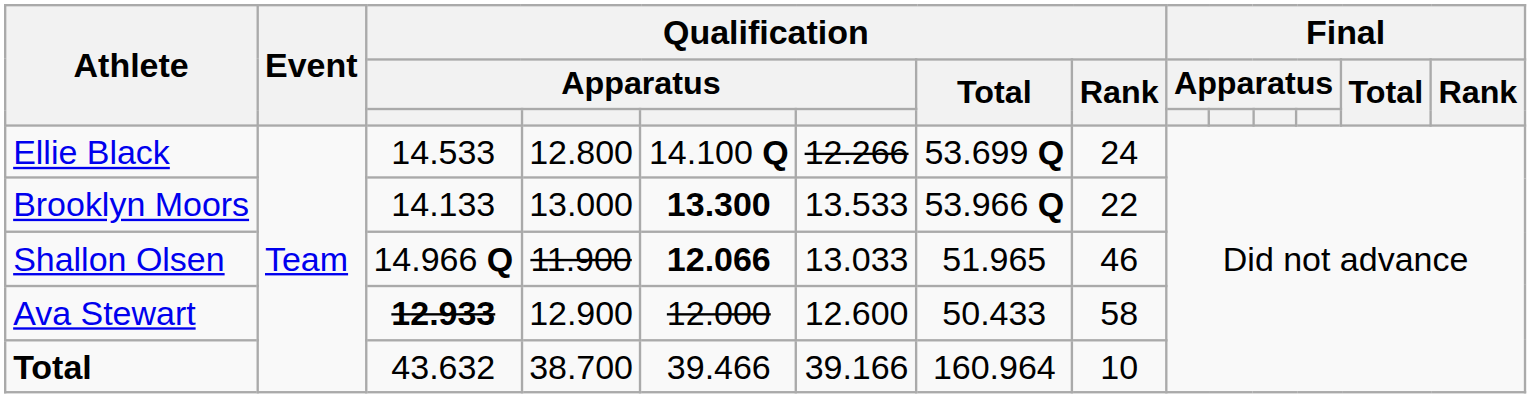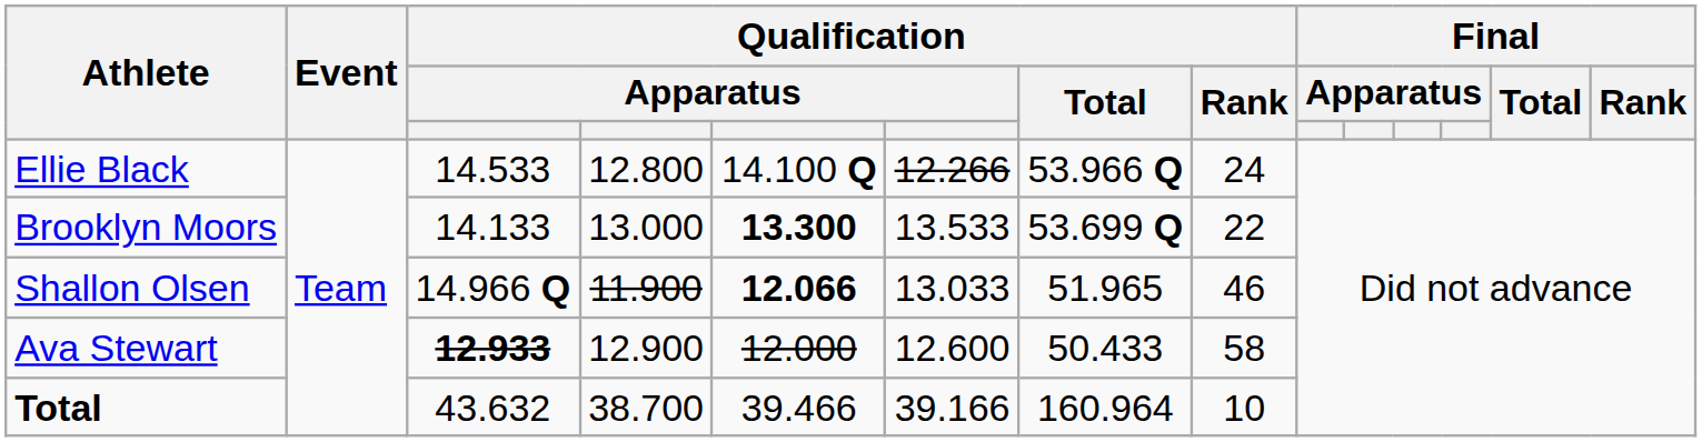 <table class=wikitable style=font-size:90%;text-align:center>
 <tr>
 <th rowspan=3>Athlete</th>
 <th rowspan=3>Event</th>
 <th colspan=6>Qualification</th>
 <th colspan=6>Final</th>
 </tr>
 <tr style=font-size:95%>
 <th colspan=4>Apparatus</th>
 <th rowspan=2>Total</th>
 <th rowspan=2>Rank</th>
 <th colspan=4>Apparatus</th>
 <th rowspan=2>Total</th>
 <th rowspan=2>Rank</th>
 </tr>
 <tr style=font-size:95%>
 <th></th>
 <th></th>
 <th></th>
 <th></th>
 <th></th>
 <th></th>
 <th></th>
 <th></th>
 </tr>
 <tr>
 <td align=left><a href='#'>Ellie Black</a></td>
 <td align=left rowspan=5><a href='#'>Team</a></td>
 <td>14.533</td>
 <td>12.800</td>
 <td>14.100 <strong>Q</strong></td>
 <td><s>12.266</s></td>
-<td>53.699 <strong>Q</strong></td>
+<td>53.966 <strong>Q</strong></td>
 <td>24</td>
 <td rowspan=5 colspan=8>Did not advance</td>
 </tr>
 <tr>
 <td align=left><a href='#'>Brooklyn Moors</a></td>
 <td>14.133</td>
 <td>13.000</td>
 <td><strong>13.300</strong></td>
 <td>13.533</td>
-<td>53.966 <strong>Q</strong></td>
+<td>53.699 <strong>Q</strong></td>
 <td>22</td>
 </tr>
 <tr>
 <td align=left><a href='#'>Shallon Olsen</a></td>
 <td>14.966 <strong>Q</strong></td>
 <td><s>11.900</s></td>
 <td><strong>12.066</strong></td>
 <td>13.033</td>
 <td>51.965</td>
 <td>46</td>
 </tr>
 <tr>
 <td align=left><a href='#'>Ava Stewart</a></td>
 <td><strong><s>12.933</s></strong></td>
 <td>12.900</td>
 <td><s>12.000</s></td>
 <td>12.600</td>
 <td>50.433</td>
 <td>58</td>
 </tr>
 <tr>
 <td align=left><strong>Total</strong></td>
 <td>43.632</td>
 <td>38.700</td>
 <td>39.466</td>
 <td>39.166</td>
 <td>160.964</td>
 <td>10</td>
 </tr>
 </table>
